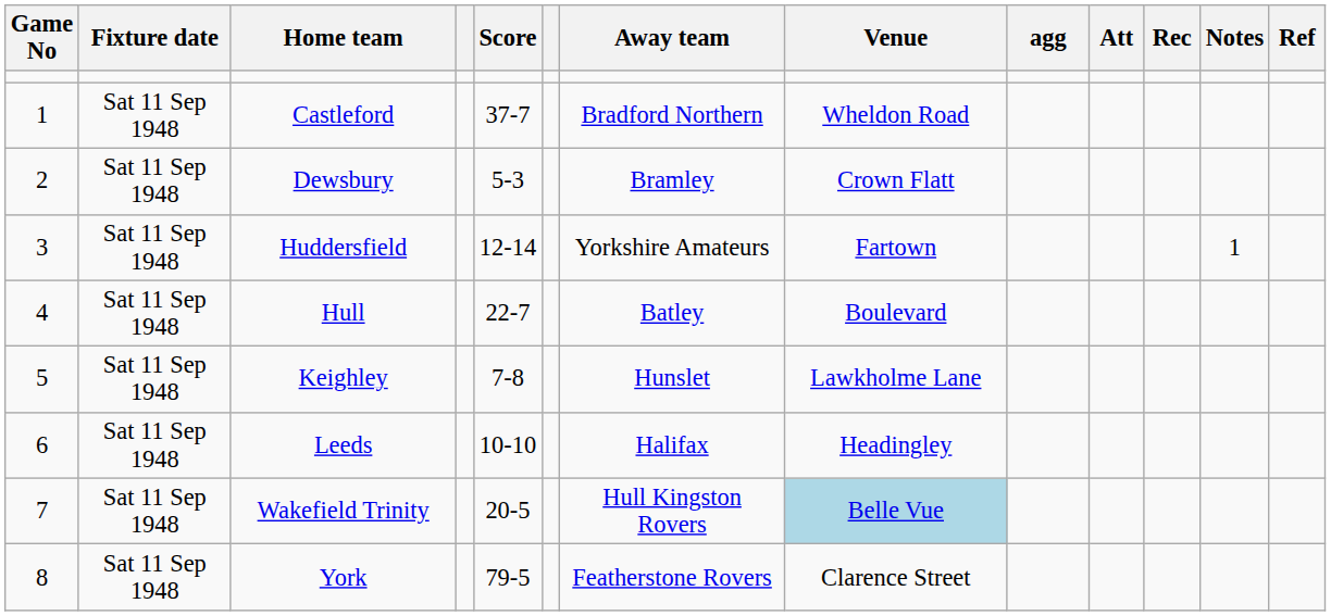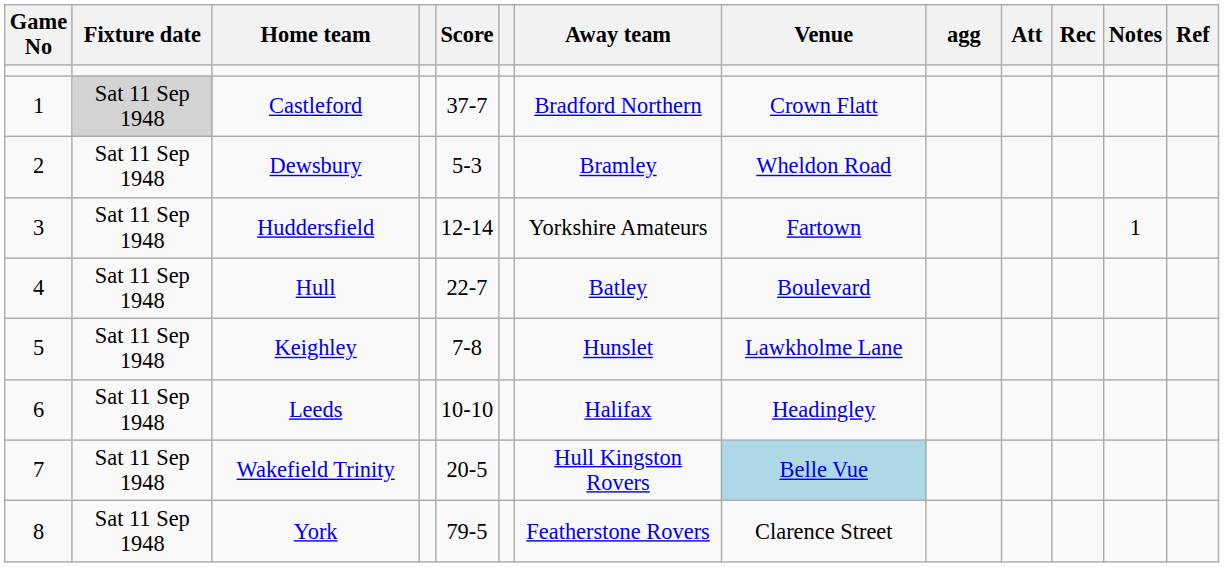 <table class="wikitable" style="text-align:center;">
 <tr>
 <th width=20 abbr="No">Game No</th>
 <th width=100 abbr="Date">Fixture date</th>
 <th width=150 abbr="Home team">Home team</th>
 <th width=5 abbr="space"></th>
 <th width=20 abbr="Score">Score</th>
 <th width=5 abbr="space"></th>
 <th width=150 abbr="Away team">Away team</th>
 <th width=150 abbr="Venue">Venue</th>
 <th width=50 abbr="agg">agg</th>
 <th width=30 abbr="Att">Att</th>
 <th width=30 abbr="Rec">Rec</th>
 <th width=20 abbr="Notes">Notes</th>
 <th width=30 abbr="Ref">Ref</th>
 </tr>
 <tr>
 <td></td>
 <td></td>
 <td></td>
 <td></td>
 <td></td>
 <td></td>
 <td></td>
 <td></td>
 <td></td>
 <td></td>
 <td></td>
 <td></td>
 </tr>
 <tr>
 <td>1</td>
-<td>Sat 11 Sep 1948</td>
+<td style="background: lightgrey;">Sat 11 Sep 1948</td>
 <td><a href='#'>Castleford</a></td>
 <td></td>
 <td>37-7</td>
 <td></td>
 <td><a href='#'>Bradford Northern</a></td>
-<td><a href='#'>Wheldon Road</a></td>
+<td><a href='#'>Crown Flatt</a></td>
 <td></td>
 <td></td>
 <td></td>
 <td></td>
 <td></td>
 </tr>
 <tr>
 <td>2</td>
 <td>Sat 11 Sep 1948</td>
 <td><a href='#'>Dewsbury</a></td>
 <td></td>
 <td>5-3</td>
 <td></td>
 <td><a href='#'>Bramley</a></td>
-<td><a href='#'>Crown Flatt</a></td>
+<td><a href='#'>Wheldon Road</a></td>
 <td></td>
 <td></td>
 <td></td>
 <td></td>
 <td></td>
 </tr>
 <tr>
 <td>3</td>
 <td>Sat 11 Sep 1948</td>
 <td><a href='#'>Huddersfield</a></td>
 <td></td>
 <td>12-14</td>
 <td></td>
 <td>Yorkshire Amateurs</td>
 <td><a href='#'>Fartown</a></td>
 <td></td>
 <td></td>
 <td></td>
 <td>1</td>
 <td></td>
 </tr>
 <tr>
 <td>4</td>
 <td>Sat 11 Sep 1948</td>
 <td><a href='#'>Hull</a></td>
 <td></td>
 <td>22-7</td>
 <td></td>
 <td><a href='#'>Batley</a></td>
 <td><a href='#'>Boulevard</a></td>
 <td></td>
 <td></td>
 <td></td>
 <td></td>
 <td></td>
 </tr>
 <tr>
 <td>5</td>
 <td>Sat 11 Sep 1948</td>
 <td><a href='#'>Keighley</a></td>
 <td></td>
 <td>7-8</td>
 <td></td>
 <td><a href='#'>Hunslet</a></td>
 <td><a href='#'>Lawkholme Lane</a></td>
 <td></td>
 <td></td>
 <td></td>
 <td></td>
 <td></td>
 </tr>
 <tr>
 <td>6</td>
 <td>Sat 11 Sep 1948</td>
 <td><a href='#'>Leeds</a></td>
 <td></td>
 <td>10-10</td>
 <td></td>
 <td><a href='#'>Halifax</a></td>
 <td><a href='#'>Headingley</a></td>
 <td></td>
 <td></td>
 <td></td>
 <td></td>
 <td></td>
 </tr>
 <tr>
 <td>7</td>
 <td>Sat 11 Sep 1948</td>
 <td><a href='#'>Wakefield Trinity</a></td>
 <td></td>
 <td>20-5</td>
 <td></td>
 <td><a href='#'>Hull Kingston Rovers</a></td>
 <td style="background: lightblue;"><a href='#'>Belle Vue</a></td>
 <td></td>
 <td></td>
 <td></td>
 <td></td>
 <td></td>
 </tr>
 <tr>
 <td>8</td>
 <td>Sat 11 Sep 1948</td>
 <td><a href='#'>York</a></td>
 <td></td>
 <td>79-5</td>
 <td></td>
 <td><a href='#'>Featherstone Rovers</a></td>
 <td>Clarence Street</td>
 <td></td>
 <td></td>
 <td></td>
 <td></td>
 <td></td>
 </tr>
 </table>
